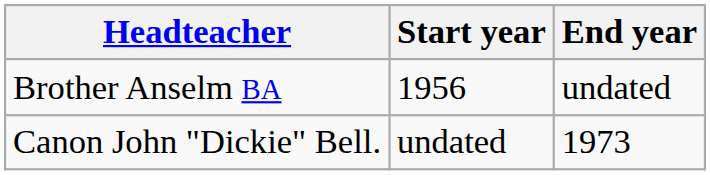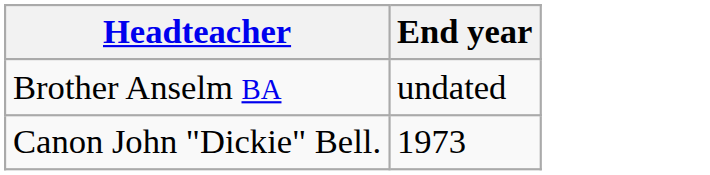 <table class="wikitable" border="1">
 <tr>
 <th><a href='#'>Headteacher</a></th>
-<th>Start year</th>
 <th>End year</th>
 </tr>
 <tr>
 <td>Brother Anselm <small><a href='#'>BA</a></small></td>
-<td>1956</td>
 <td>undated</td>
 </tr>
 <tr>
 <td>Canon John "Dickie" Bell.</td>
-<td>undated</td>
 <td>1973</td>
 </tr>
 </table>
